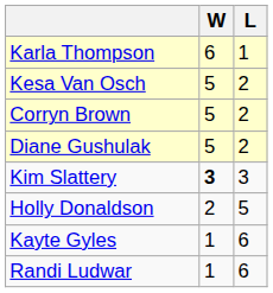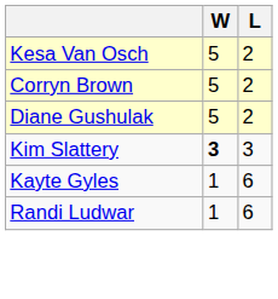 <table class=wikitable>
 <tr>
 <th width=150></th>
 <th width=20>W</th>
 <th width=20>L</th>
-</tr>
-<tr bgcolor=#ffffcc>
-<td><a href='#'>Karla Thompson</a></td>
-<td>6</td>
-<td>1</td>
 </tr>
 <tr bgcolor=#ffffcc>
 <td><a href='#'>Kesa Van Osch</a></td>
 <td>5</td>
 <td>2</td>
 </tr>
 <tr bgcolor=#ffffcc>
 <td><a href='#'>Corryn Brown</a></td>
 <td>5</td>
 <td>2</td>
 </tr>
 <tr bgcolor=#ffffcc>
 <td><a href='#'>Diane Gushulak</a></td>
 <td>5</td>
 <td>2</td>
 </tr>
 <tr>
 <td><a href='#'>Kim Slattery</a></td>
 <td><strong>3</strong></td>
 <td>3</td>
 </tr>
 <tr>
-<td><a href='#'>Holly Donaldson</a></td>
-<td>2</td>
-<td>5</td>
-</tr>
-<tr>
 <td><a href='#'>Kayte Gyles</a></td>
 <td>1</td>
 <td>6</td>
 </tr>
 <tr>
 <td><a href='#'>Randi Ludwar</a></td>
 <td>1</td>
 <td>6</td>
 </tr>
 </table>
